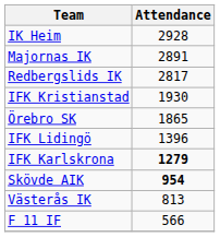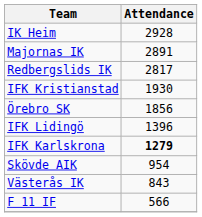 <table class="wikitable sortable">
 <tr>
 <th>Team</th>
 <th>Attendance</th>
 </tr>
 <tr>
 <td><a href='#'>IK Heim</a></td>
 <td align=center>2928</td>
 </tr>
 <tr>
 <td><a href='#'>Majornas IK</a></td>
 <td align=center>2891</td>
 </tr>
 <tr>
 <td><a href='#'>Redbergslids IK</a></td>
 <td align=center>2817</td>
 </tr>
 <tr>
 <td><a href='#'>IFK Kristianstad</a></td>
 <td align=center>1930</td>
 </tr>
 <tr>
 <td><a href='#'>Örebro SK</a></td>
-<td align=center>1865</td>
+<td align=center>1856</td>
 </tr>
 <tr>
 <td><a href='#'>IFK Lidingö</a></td>
 <td align=center>1396</td>
 </tr>
 <tr>
 <td><a href='#'>IFK Karlskrona</a></td>
 <td align=center><strong>1279</strong></td>
 </tr>
 <tr>
 <td><a href='#'>Skövde AIK</a></td>
-<td align=center><strong>954</strong></td>
+<td align=center>954</td>
 </tr>
 <tr>
 <td><a href='#'>Västerås IK</a></td>
-<td align=center>813</td>
+<td align=center>843</td>
 </tr>
 <tr>
 <td><a href='#'>F 11 IF</a></td>
 <td align=center>566</td>
 </tr>
 <tr>
 </tr>
 </table>
